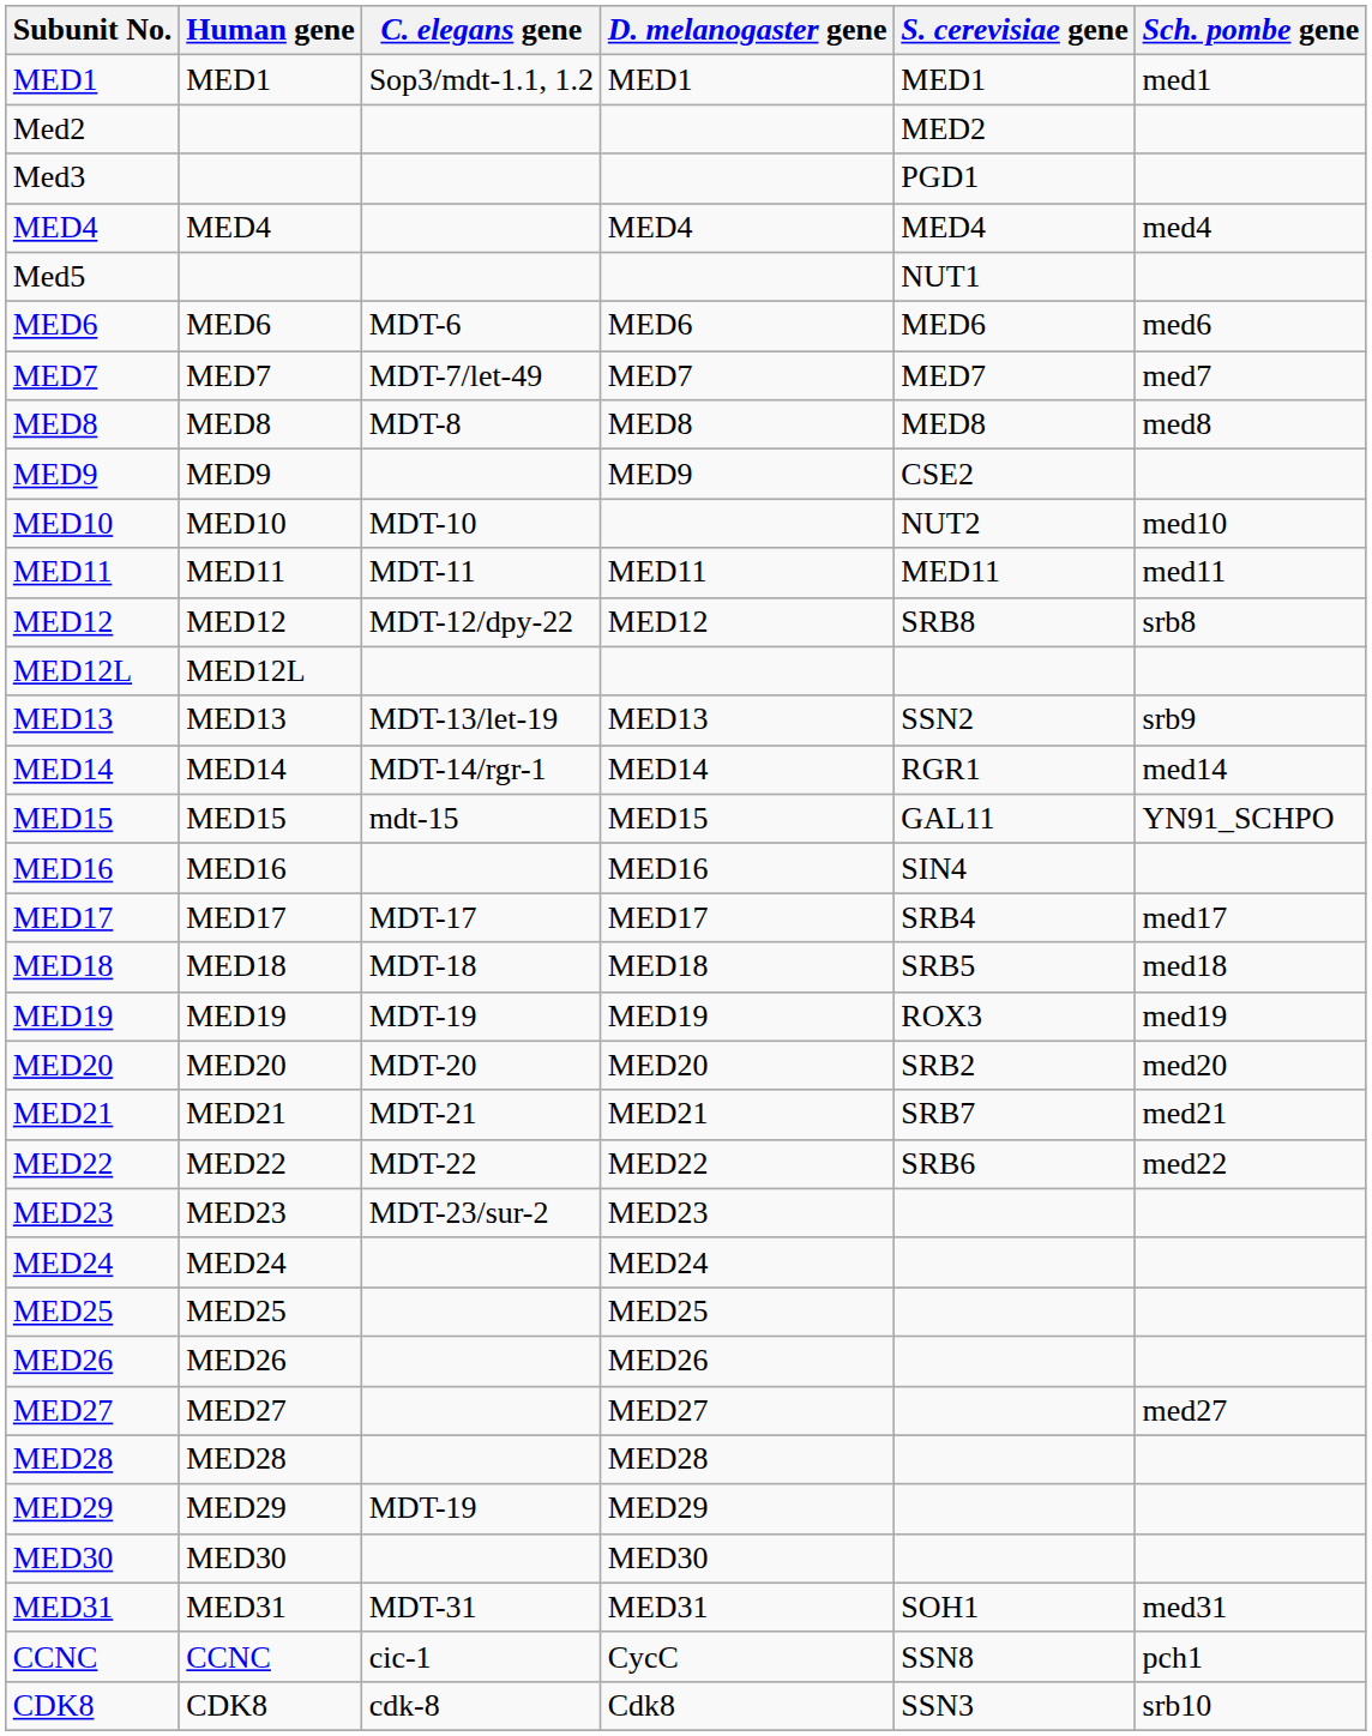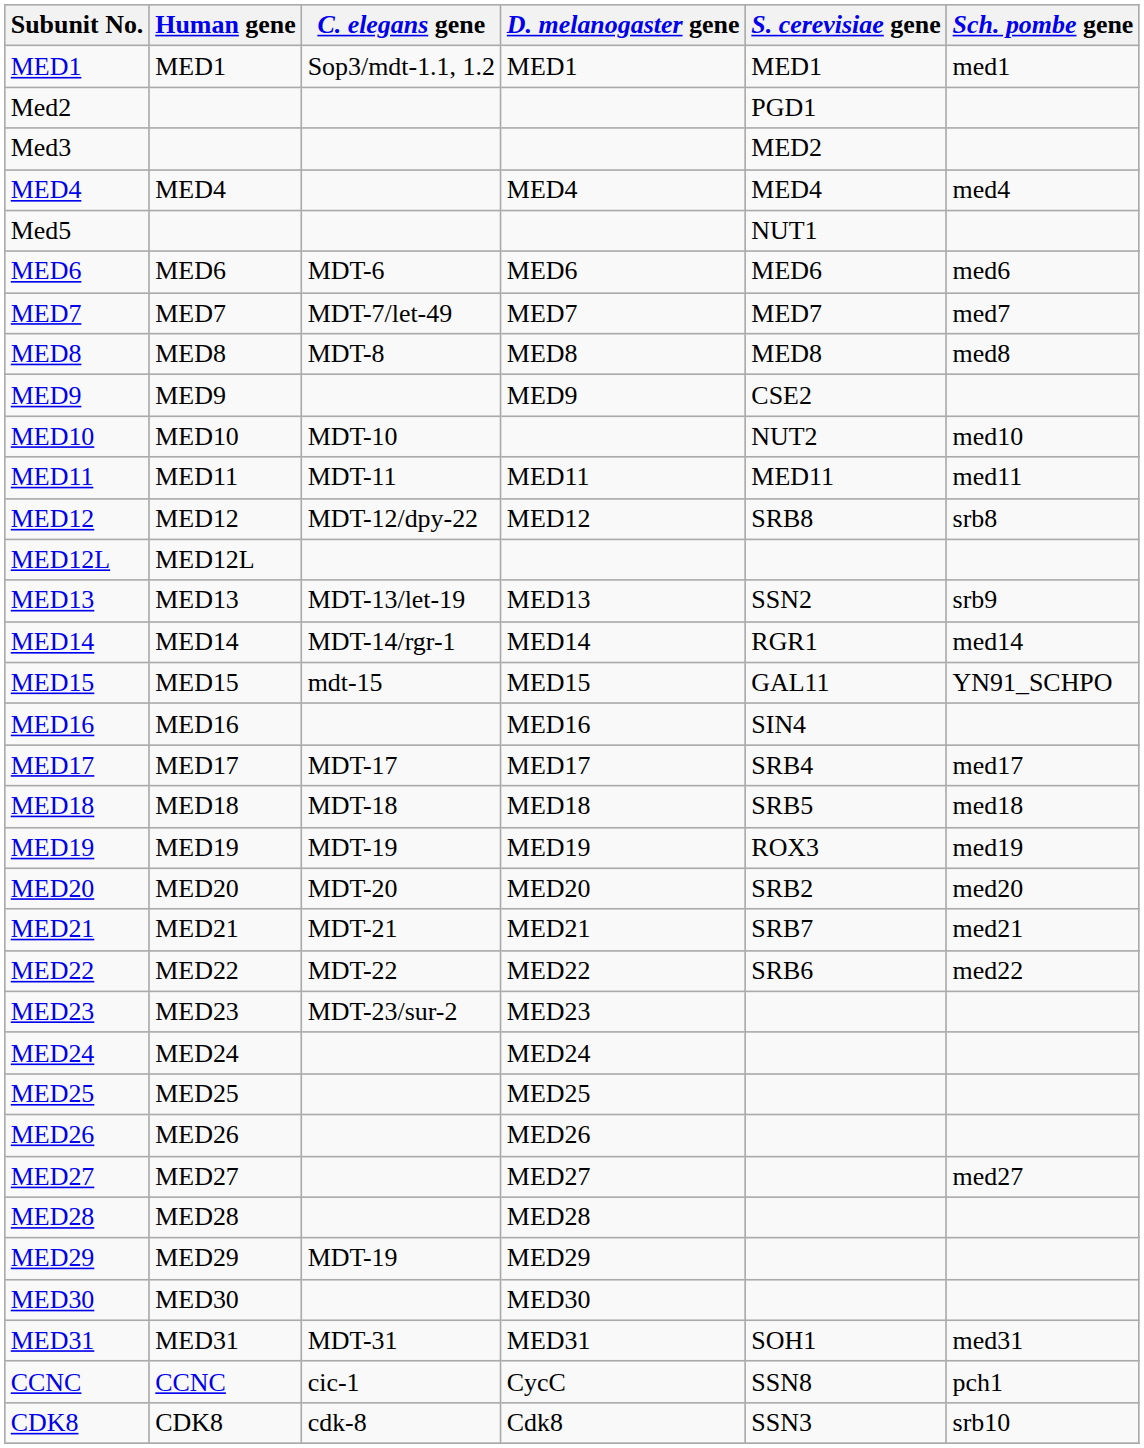 <table class="wikitable sortable" border="1">
 <tr>
 <th><strong>Subunit No.</strong></th>
 <th><a href='#'>Human</a> gene</th>
 <th><em><a href='#'>C. elegans</a></em> gene</th>
 <th><em><a href='#'>D. melanogaster</a></em> gene</th>
 <th><em><a href='#'>S. cerevisiae</a></em> gene</th>
 <th><em><a href='#'>Sch. pombe</a></em> gene</th>
 </tr>
 <tr>
 <td><a href='#'>MED1</a></td>
 <td>MED1</td>
 <td>Sop3/mdt-1.1, 1.2</td>
 <td>MED1</td>
 <td>MED1</td>
 <td>med1</td>
 </tr>
 <tr>
 <td>Med2 </td>
 <td></td>
 <td></td>
 <td></td>
-<td>MED2</td>
+<td>PGD1</td>
 <td></td>
 </tr>
 <tr>
 <td>Med3 </td>
 <td></td>
 <td></td>
 <td></td>
-<td>PGD1</td>
+<td>MED2</td>
 <td></td>
 </tr>
 <tr>
 <td><a href='#'>MED4</a></td>
 <td>MED4</td>
 <td></td>
 <td>MED4</td>
 <td>MED4</td>
 <td>med4</td>
 </tr>
 <tr>
 <td>Med5 </td>
 <td></td>
 <td></td>
 <td></td>
 <td>NUT1</td>
 <td></td>
 </tr>
 <tr>
 <td><a href='#'>MED6</a></td>
 <td>MED6</td>
 <td>MDT-6</td>
 <td>MED6</td>
 <td>MED6</td>
 <td>med6</td>
 </tr>
 <tr>
 <td><a href='#'>MED7</a></td>
 <td>MED7</td>
 <td>MDT-7/let-49</td>
 <td>MED7</td>
 <td>MED7</td>
 <td>med7</td>
 </tr>
 <tr>
 <td><a href='#'>MED8</a></td>
 <td>MED8</td>
 <td>MDT-8</td>
 <td>MED8</td>
 <td>MED8</td>
 <td>med8</td>
 </tr>
 <tr>
 <td><a href='#'>MED9</a></td>
 <td>MED9</td>
 <td></td>
 <td>MED9</td>
 <td>CSE2</td>
 <td></td>
 </tr>
 <tr>
 <td><a href='#'>MED10</a></td>
 <td>MED10</td>
 <td>MDT-10</td>
 <td></td>
 <td>NUT2</td>
 <td>med10</td>
 </tr>
 <tr>
 <td><a href='#'>MED11</a></td>
 <td>MED11</td>
 <td>MDT-11</td>
 <td>MED11</td>
 <td>MED11</td>
 <td>med11</td>
 </tr>
 <tr>
 <td><a href='#'>MED12</a></td>
 <td>MED12</td>
 <td>MDT-12/dpy-22</td>
 <td>MED12</td>
 <td>SRB8</td>
 <td>srb8</td>
 </tr>
 <tr>
 <td><a href='#'>MED12L</a></td>
 <td>MED12L</td>
 <td></td>
 <td></td>
 <td></td>
 <td></td>
 </tr>
 <tr>
 <td><a href='#'>MED13</a></td>
 <td>MED13</td>
 <td>MDT-13/let-19</td>
 <td>MED13</td>
 <td>SSN2</td>
 <td>srb9</td>
 </tr>
 <tr>
 <td><a href='#'>MED14</a></td>
 <td>MED14</td>
 <td>MDT-14/rgr-1</td>
 <td>MED14</td>
 <td>RGR1</td>
 <td>med14</td>
 </tr>
 <tr>
 <td><a href='#'>MED15</a></td>
 <td>MED15</td>
 <td>mdt-15</td>
 <td>MED15</td>
 <td>GAL11</td>
 <td>YN91_SCHPO </td>
 </tr>
 <tr>
 <td><a href='#'>MED16</a></td>
 <td>MED16</td>
 <td></td>
 <td>MED16</td>
 <td>SIN4</td>
 <td></td>
 </tr>
 <tr>
 <td><a href='#'>MED17</a></td>
 <td>MED17</td>
 <td>MDT-17</td>
 <td>MED17</td>
 <td>SRB4</td>
 <td>med17</td>
 </tr>
 <tr>
 <td><a href='#'>MED18</a></td>
 <td>MED18</td>
 <td>MDT-18</td>
 <td>MED18</td>
 <td>SRB5</td>
 <td>med18</td>
 </tr>
 <tr>
 <td><a href='#'>MED19</a></td>
 <td>MED19</td>
 <td>MDT-19</td>
 <td>MED19</td>
 <td>ROX3</td>
 <td>med19</td>
 </tr>
 <tr>
 <td><a href='#'>MED20</a></td>
 <td>MED20</td>
 <td>MDT-20</td>
 <td>MED20</td>
 <td>SRB2</td>
 <td>med20</td>
 </tr>
 <tr>
 <td><a href='#'>MED21</a></td>
 <td>MED21</td>
 <td>MDT-21</td>
 <td>MED21</td>
 <td>SRB7</td>
 <td>med21</td>
 </tr>
 <tr>
 <td><a href='#'>MED22</a></td>
 <td>MED22</td>
 <td>MDT-22</td>
 <td>MED22</td>
 <td>SRB6</td>
 <td>med22</td>
 </tr>
 <tr>
 <td><a href='#'>MED23</a></td>
 <td>MED23</td>
 <td>MDT-23/sur-2</td>
 <td>MED23</td>
 <td></td>
 <td></td>
 </tr>
 <tr>
 <td><a href='#'>MED24</a></td>
 <td>MED24</td>
 <td></td>
 <td>MED24</td>
 <td></td>
 <td></td>
 </tr>
 <tr>
 <td><a href='#'>MED25</a></td>
 <td>MED25</td>
 <td></td>
 <td>MED25</td>
 <td></td>
 <td></td>
 </tr>
 <tr>
 <td><a href='#'>MED26</a></td>
 <td>MED26</td>
 <td></td>
 <td>MED26</td>
 <td></td>
 <td></td>
 </tr>
 <tr>
 <td><a href='#'>MED27</a></td>
 <td>MED27</td>
 <td></td>
 <td>MED27</td>
 <td></td>
 <td>med27</td>
 </tr>
 <tr>
 <td><a href='#'>MED28</a></td>
 <td>MED28</td>
 <td></td>
 <td>MED28</td>
 <td></td>
 <td></td>
 </tr>
 <tr>
 <td><a href='#'>MED29</a></td>
 <td>MED29</td>
 <td>MDT-19</td>
 <td>MED29</td>
 <td></td>
 <td></td>
 </tr>
 <tr>
 <td><a href='#'>MED30</a></td>
 <td>MED30</td>
 <td></td>
 <td>MED30</td>
 <td></td>
 <td></td>
 </tr>
 <tr>
 <td><a href='#'>MED31</a></td>
 <td>MED31</td>
 <td>MDT-31</td>
 <td>MED31</td>
 <td>SOH1</td>
 <td>med31</td>
 </tr>
 <tr>
 <td><a href='#'>CCNC</a></td>
 <td><a href='#'>CCNC</a></td>
 <td>cic-1</td>
 <td>CycC</td>
 <td>SSN8</td>
 <td>pch1</td>
 </tr>
 <tr>
 <td><a href='#'>CDK8</a></td>
 <td>CDK8</td>
 <td>cdk-8</td>
 <td>Cdk8</td>
 <td>SSN3</td>
 <td>srb10</td>
 </tr>
 <tr>
 </tr>
 </table>
